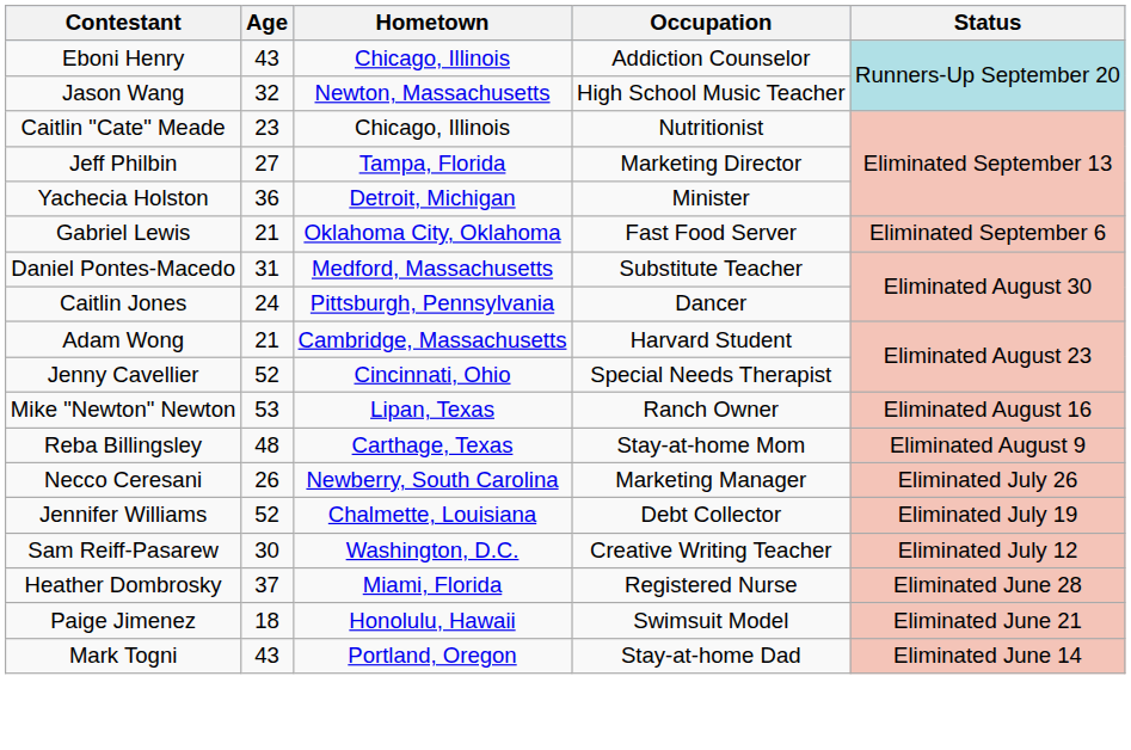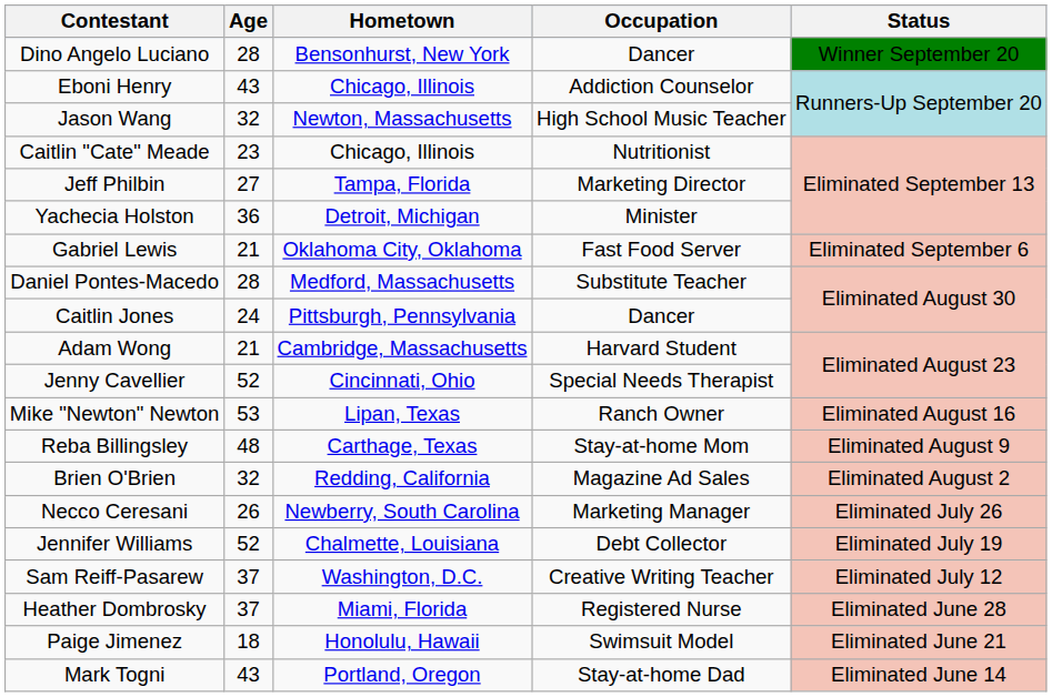 <table class="wikitable sortable plainrowheaders" style="text-align:center">
 <tr style="background:#C1D8FF;">
 <th>Contestant</th>
 <th>Age</th>
 <th>Hometown</th>
 <th>Occupation</th>
 <th>Status</th>
+</tr>
+<tr>
+<td>Dino Angelo Luciano</td>
+<td>28</td>
+<td><a href='#'>Bensonhurst, New York</a></td>
+<td>Dancer</td>
+<td style="background:green;"><span>Winner September 20</span></td>
 </tr>
 <tr>
 <td>Eboni Henry</td>
 <td>43</td>
 <td><a href='#'>Chicago, Illinois</a></td>
 <td>Addiction Counselor</td>
 <td style="background:#B0E0E6; text-align:center;" rowspan="2">Runners-Up September 20</td>
 </tr>
 <tr>
 <td>Jason Wang</td>
 <td>32</td>
 <td><a href='#'>Newton, Massachusetts</a></td>
 <td>High School Music Teacher</td>
 </tr>
 <tr>
 <td>Caitlin "Cate" Meade</td>
 <td>23</td>
 <td>Chicago, Illinois</td>
 <td>Nutritionist</td>
 <td style="background:#f4c4b8; text-align:center;" rowspan="3">Eliminated September 13</td>
 </tr>
 <tr>
 <td>Jeff Philbin</td>
 <td>27</td>
 <td><a href='#'>Tampa, Florida</a></td>
 <td>Marketing Director</td>
 </tr>
 <tr>
 <td>Yachecia Holston</td>
 <td>36</td>
 <td><a href='#'>Detroit, Michigan</a></td>
 <td>Minister</td>
 </tr>
 <tr>
 <td>Gabriel Lewis</td>
 <td>21</td>
 <td><a href='#'>Oklahoma City, Oklahoma</a></td>
 <td>Fast Food Server</td>
 <td style="background:#f4c4b8; text-align:center;">Eliminated September 6</td>
 </tr>
 <tr>
 <td>Daniel Pontes-Macedo</td>
-<td>31</td>
+<td>28</td>
 <td><a href='#'>Medford, Massachusetts</a></td>
 <td>Substitute Teacher</td>
 <td style="background:#f4c4b8; text-align:center;" rowspan="2">Eliminated August 30</td>
 </tr>
 <tr>
 <td>Caitlin Jones</td>
 <td>24</td>
 <td><a href='#'>Pittsburgh, Pennsylvania</a></td>
 <td>Dancer</td>
 </tr>
 <tr>
 <td>Adam Wong</td>
 <td>21</td>
 <td><a href='#'>Cambridge, Massachusetts</a></td>
 <td>Harvard Student</td>
 <td style="background:#f4c4b8; text-align:center;" rowspan="2">Eliminated August 23</td>
 </tr>
 <tr>
 <td>Jenny Cavellier</td>
 <td>52</td>
 <td><a href='#'>Cincinnati, Ohio</a></td>
 <td>Special Needs Therapist</td>
 </tr>
 <tr>
 <td>Mike "Newton" Newton</td>
 <td>53</td>
 <td><a href='#'>Lipan, Texas</a></td>
 <td>Ranch Owner</td>
 <td style="background:#f4c4b8; text-align:center;">Eliminated August 16</td>
 </tr>
 <tr>
 <td>Reba Billingsley</td>
 <td>48</td>
 <td><a href='#'>Carthage, Texas</a></td>
 <td>Stay-at-home Mom</td>
 <td style="background:#f4c4b8; text-align:center;">Eliminated August 9</td>
 </tr>
 <tr>
+<td>Brien O'Brien</td>
+<td>32</td>
+<td><a href='#'>Redding, California</a></td>
+<td>Magazine Ad Sales</td>
+<td style="background:#f4c4b8; text-align:center;">Eliminated August 2</td>
+</tr>
+<tr>
 <td>Necco Ceresani</td>
 <td>26</td>
 <td><a href='#'>Newberry, South Carolina</a></td>
 <td>Marketing Manager</td>
 <td style="background:#f4c4b8; text-align:center;">Eliminated July 26</td>
 </tr>
 <tr>
 <td>Jennifer Williams</td>
 <td>52</td>
 <td><a href='#'>Chalmette, Louisiana</a></td>
 <td>Debt Collector</td>
 <td style="background:#f4c4b8; text-align:center;">Eliminated July 19</td>
 </tr>
 <tr>
 <td>Sam Reiff-Pasarew</td>
-<td>30</td>
+<td>37</td>
 <td><a href='#'>Washington, D.C.</a></td>
 <td>Creative Writing Teacher</td>
 <td style="background:#f4c4b8; text-align:center;">Eliminated July 12</td>
 </tr>
 <tr>
 <td>Heather Dombrosky</td>
 <td>37</td>
 <td><a href='#'>Miami, Florida</a></td>
 <td>Registered Nurse</td>
 <td style="background:#f4c4b8; text-align:center;">Eliminated June 28</td>
 </tr>
 <tr>
 <td>Paige Jimenez</td>
 <td>18</td>
 <td><a href='#'>Honolulu, Hawaii</a></td>
 <td>Swimsuit Model</td>
 <td style="background:#f4c4b8; text-align:center;">Eliminated June 21</td>
 </tr>
 <tr>
 <td>Mark Togni</td>
 <td>43</td>
 <td><a href='#'>Portland, Oregon</a></td>
 <td>Stay-at-home Dad</td>
 <td style="background:#f4c4b8; text-align:center;">Eliminated June 14</td>
 </tr>
 </table>
